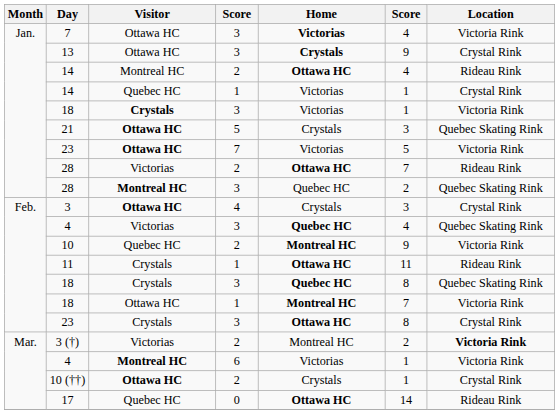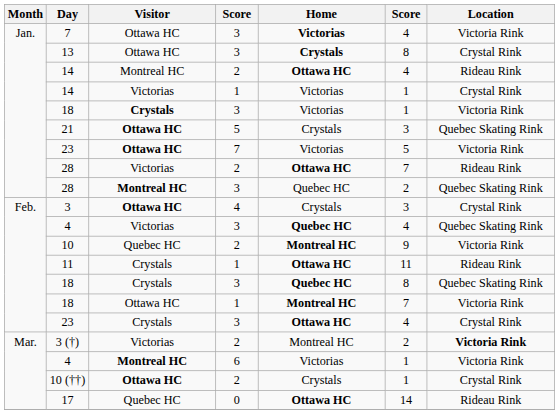 <table class="wikitable" style="text-align:center;">
 <tr>
 <th style="width:3em">Month</th>
 <th style="width:3em">Day</th>
 <th style="width:10em">Visitor</th>
 <th style="width:3em">Score</th>
 <th style="width:10em">Home</th>
 <th style="width:3em">Score</th>
 <th style="width:10em">Location</th>
 </tr>
 <tr>
 <td rowspan=9 valign=top>Jan.</td>
 <td>7</td>
 <td>Ottawa HC</td>
 <td>3</td>
 <td><strong>Victorias</strong></td>
 <td>4</td>
 <td>Victoria Rink</td>
 </tr>
 <tr>
 <td>13</td>
 <td>Ottawa HC</td>
 <td>3</td>
 <td><strong>Crystals</strong></td>
-<td>9</td>
+<td>8</td>
 <td>Crystal Rink</td>
 </tr>
 <tr>
 <td>14</td>
 <td>Montreal HC</td>
 <td>2</td>
 <td><strong>Ottawa HC</strong></td>
 <td>4</td>
 <td>Rideau Rink</td>
 </tr>
 <tr>
 <td>14</td>
-<td>Quebec HC</td>
+<td>Victorias</td>
 <td>1</td>
 <td>Victorias</td>
 <td>1</td>
 <td>Crystal Rink</td>
 </tr>
 <tr>
 <td>18</td>
 <td><strong>Crystals</strong></td>
 <td>3</td>
 <td>Victorias</td>
 <td>1</td>
 <td>Victoria Rink</td>
 </tr>
 <tr>
 <td>21</td>
 <td><strong>Ottawa HC</strong></td>
 <td>5</td>
 <td>Crystals</td>
 <td>3</td>
 <td>Quebec Skating Rink</td>
 </tr>
 <tr>
 <td>23</td>
 <td><strong>Ottawa HC</strong></td>
 <td>7</td>
 <td>Victorias</td>
 <td>5</td>
 <td>Victoria Rink</td>
 </tr>
 <tr>
 <td>28</td>
 <td>Victorias</td>
 <td>2</td>
 <td><strong>Ottawa HC</strong></td>
 <td>7</td>
 <td>Rideau Rink</td>
 </tr>
 <tr>
 <td>28</td>
 <td><strong>Montreal HC</strong></td>
 <td>3</td>
 <td>Quebec HC</td>
 <td>2</td>
 <td>Quebec Skating Rink</td>
 </tr>
 <tr>
 <td rowspan=7 valign=top>Feb.</td>
 <td>3</td>
 <td><strong>Ottawa HC</strong></td>
 <td>4</td>
 <td>Crystals</td>
 <td>3</td>
 <td>Crystal Rink</td>
 </tr>
 <tr>
 <td>4</td>
 <td>Victorias</td>
 <td>3</td>
 <td><strong>Quebec HC</strong></td>
 <td>4</td>
 <td>Quebec Skating Rink</td>
 </tr>
 <tr>
 <td>10</td>
 <td>Quebec HC</td>
 <td>2</td>
 <td><strong>Montreal HC</strong></td>
 <td>9</td>
 <td>Victoria Rink</td>
 </tr>
 <tr>
 <td>11</td>
 <td>Crystals</td>
 <td>1</td>
 <td><strong>Ottawa HC</strong></td>
 <td>11</td>
 <td>Rideau Rink</td>
 </tr>
 <tr>
 <td>18</td>
 <td>Crystals</td>
 <td>3</td>
 <td><strong>Quebec HC</strong></td>
 <td>8</td>
 <td>Quebec Skating Rink</td>
 </tr>
 <tr>
 <td>18</td>
 <td>Ottawa HC</td>
 <td>1</td>
 <td><strong>Montreal HC</strong></td>
 <td>7</td>
 <td>Victoria Rink</td>
 </tr>
 <tr>
 <td>23</td>
 <td>Crystals</td>
 <td>3</td>
 <td><strong>Ottawa HC</strong></td>
-<td>8</td>
+<td>4</td>
 <td>Crystal Rink</td>
 </tr>
 <tr>
 <td rowspan=4 valign=top>Mar.</td>
 <td>3 (†)</td>
 <td>Victorias</td>
 <td>2</td>
 <td>Montreal HC</td>
 <td>2</td>
 <td><strong>Victoria Rink</strong></td>
 </tr>
 <tr>
 <td>4</td>
 <td><strong> Montreal HC</strong></td>
 <td>6</td>
 <td>Victorias</td>
 <td>1</td>
 <td>Victoria Rink</td>
 </tr>
 <tr>
 <td>10 (††)</td>
 <td><strong>Ottawa HC</strong></td>
 <td>2</td>
 <td>Crystals</td>
 <td>1</td>
 <td>Crystal Rink</td>
 </tr>
 <tr>
 <td>17</td>
 <td>Quebec HC</td>
 <td>0</td>
 <td><strong>Ottawa HC</strong></td>
 <td>14</td>
 <td>Rideau Rink</td>
 </tr>
 <tr>
 </tr>
 </table>
